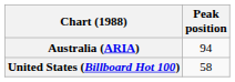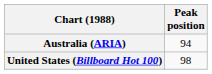 <table class="wikitable plainrowheaders sortable">
 <tr>
 <th scope="col">Chart (1988)</th>
 <th scope="col">Peak<br>position</th>
 </tr>
 <tr>
 <th scope="row">Australia (<a href='#'>ARIA</a>)</th>
 <td style="text-align:center;">94</td>
 </tr>
 <tr>
 <th scope="row">United States (<em><a href='#'>Billboard Hot 100</a></em>)</th>
-<td style="text-align:center;">58</td>
+<td style="text-align:center;">98</td>
 </tr>
 </table>
